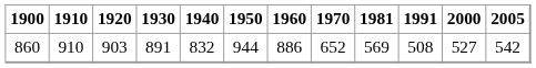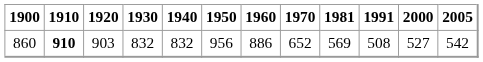 <table align="center" rules="all" cellspacing="0" cellpadding="4" style="border: 1px solid #999; border-right: 2px solid #999; border-bottom:2px solid #999">
 <tr>
 <th>1900</th>
 <th>1910</th>
 <th>1920</th>
 <th>1930</th>
 <th>1940</th>
 <th>1950</th>
 <th>1960</th>
 <th>1970</th>
 <th>1981</th>
 <th>1991</th>
 <th>2000</th>
 <th>2005</th>
 </tr>
 <tr>
 <td align=center>860</td>
-<td align=center>910</td>
+<td align=center><strong>910</strong></td>
 <td align=center>903</td>
-<td align=center>891</td>
 <td align=center>832</td>
-<td align=center>944</td>
+<td align=center>832</td>
+<td align=center>956</td>
 <td align=center>886</td>
 <td align=center>652</td>
 <td align=center>569</td>
 <td align=center>508</td>
 <td align=center>527</td>
 <td align=center>542</td>
 </tr>
 </table>
